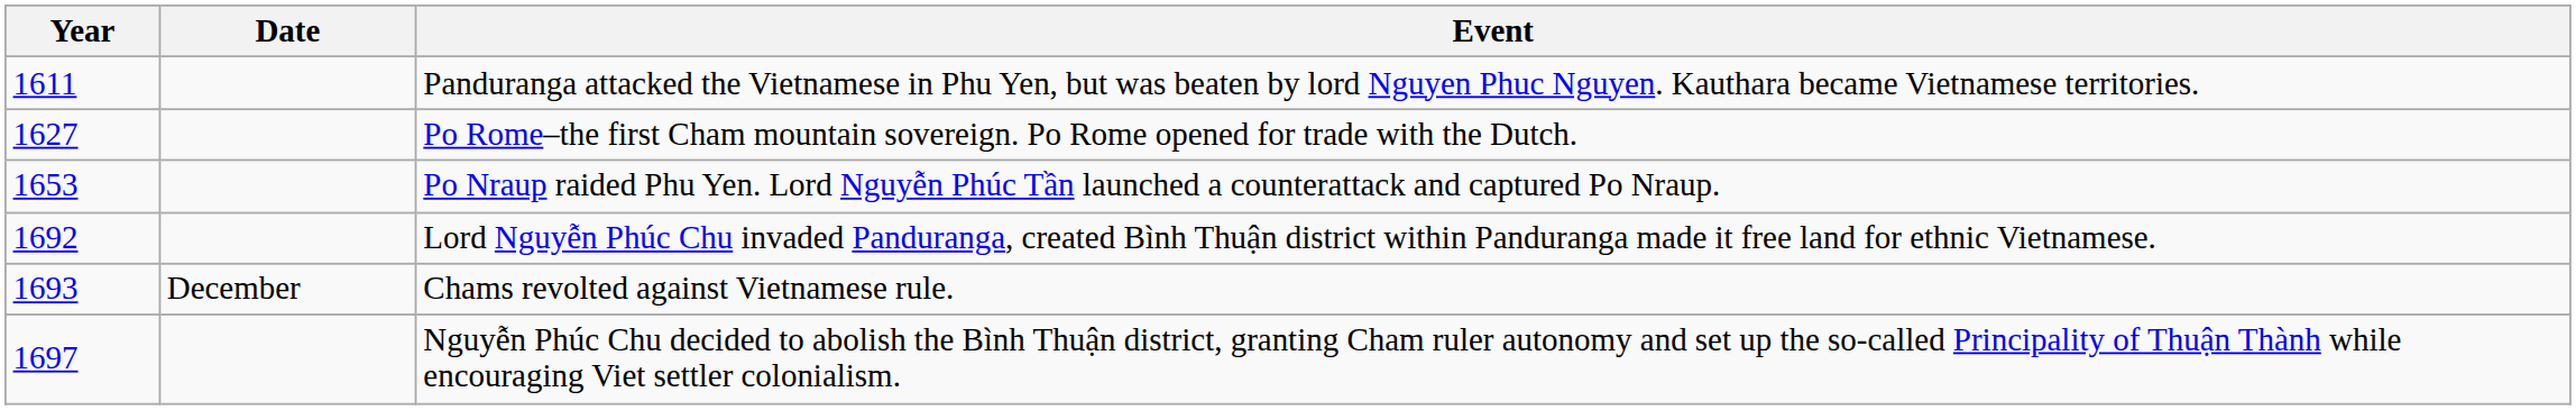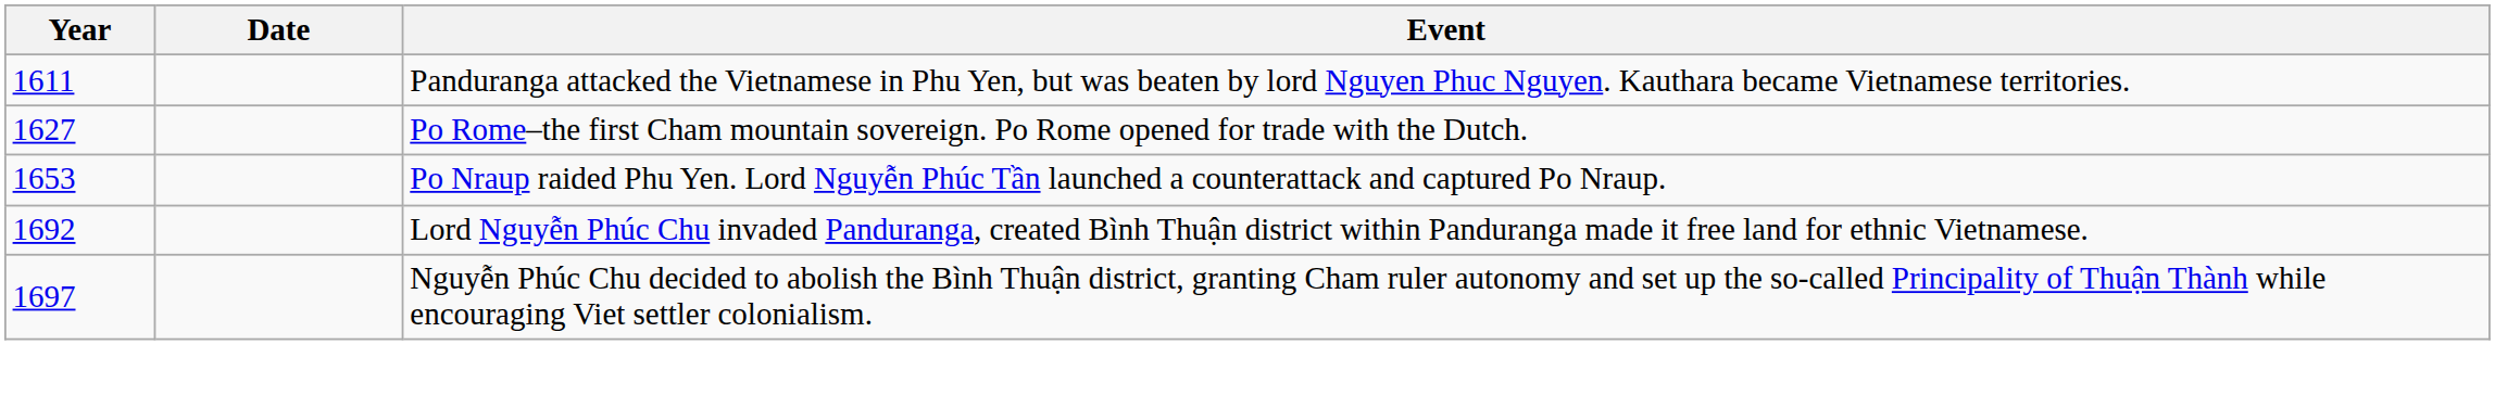 <table class="wikitable" width="100%">
 <tr>
 <th style="width:6%">Year</th>
 <th style="width:10%">Date</th>
 <th>Event</th>
 </tr>
 <tr>
 <td><a href='#'>1611</a></td>
 <td></td>
 <td>Panduranga attacked the Vietnamese in Phu Yen, but was beaten by lord <a href='#'>Nguyen Phuc Nguyen</a>. Kauthara became Vietnamese territories.</td>
 </tr>
 <tr>
 <td><a href='#'>1627</a></td>
 <td></td>
 <td><a href='#'>Po Rome</a>–the first Cham mountain sovereign. Po Rome opened for trade with the Dutch.</td>
 </tr>
 <tr>
 <td><a href='#'>1653</a></td>
 <td></td>
 <td><a href='#'>Po Nraup</a> raided Phu Yen. Lord <a href='#'>Nguyễn Phúc Tần</a> launched a counterattack and captured Po Nraup.</td>
 </tr>
 <tr>
 <td><a href='#'>1692</a></td>
 <td></td>
 <td>Lord <a href='#'>Nguyễn Phúc Chu</a> invaded <a href='#'>Panduranga</a>, created Bình Thuận district within Panduranga made it free land for ethnic Vietnamese.</td>
 </tr>
 <tr>
-<td><a href='#'>1693</a></td>
-<td>December</td>
-<td>Chams revolted against Vietnamese rule.</td>
-</tr>
-<tr>
 <td><a href='#'>1697</a></td>
 <td></td>
 <td>Nguyễn Phúc Chu decided to abolish the Bình Thuận district, granting Cham ruler autonomy and set up the so-called <a href='#'>Principality of Thuận Thành</a> while encouraging Viet settler colonialism.</td>
 </tr>
 </table>
